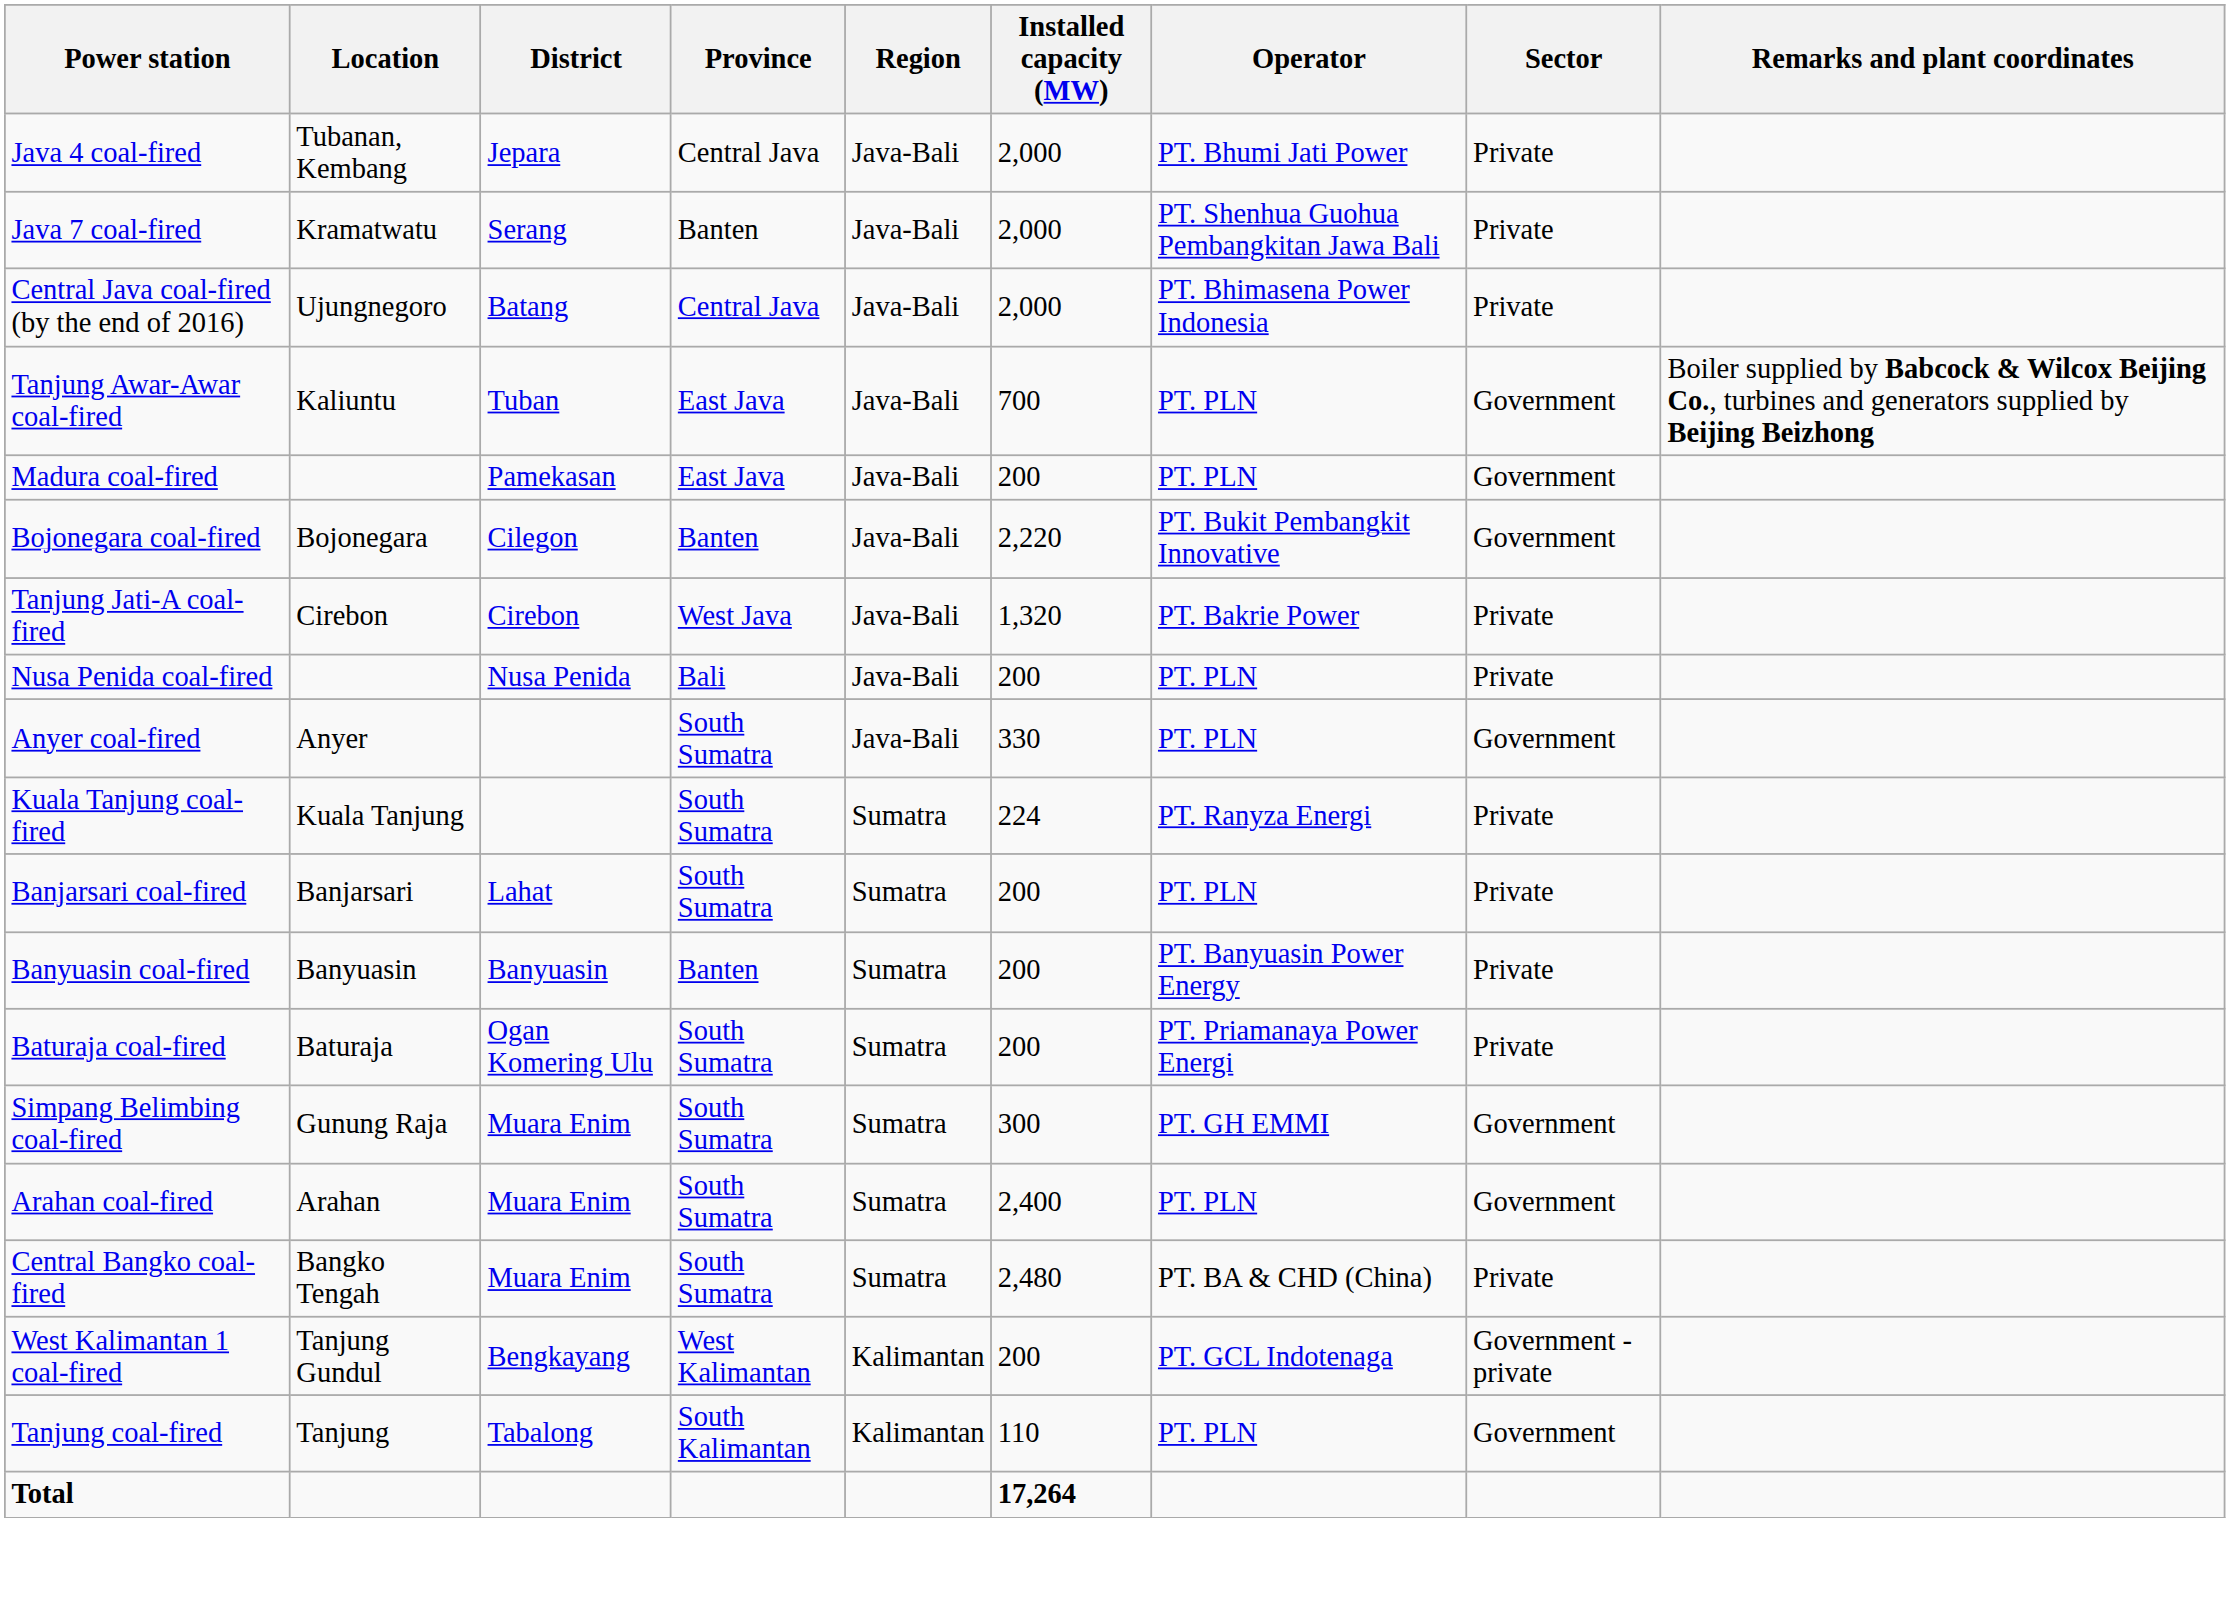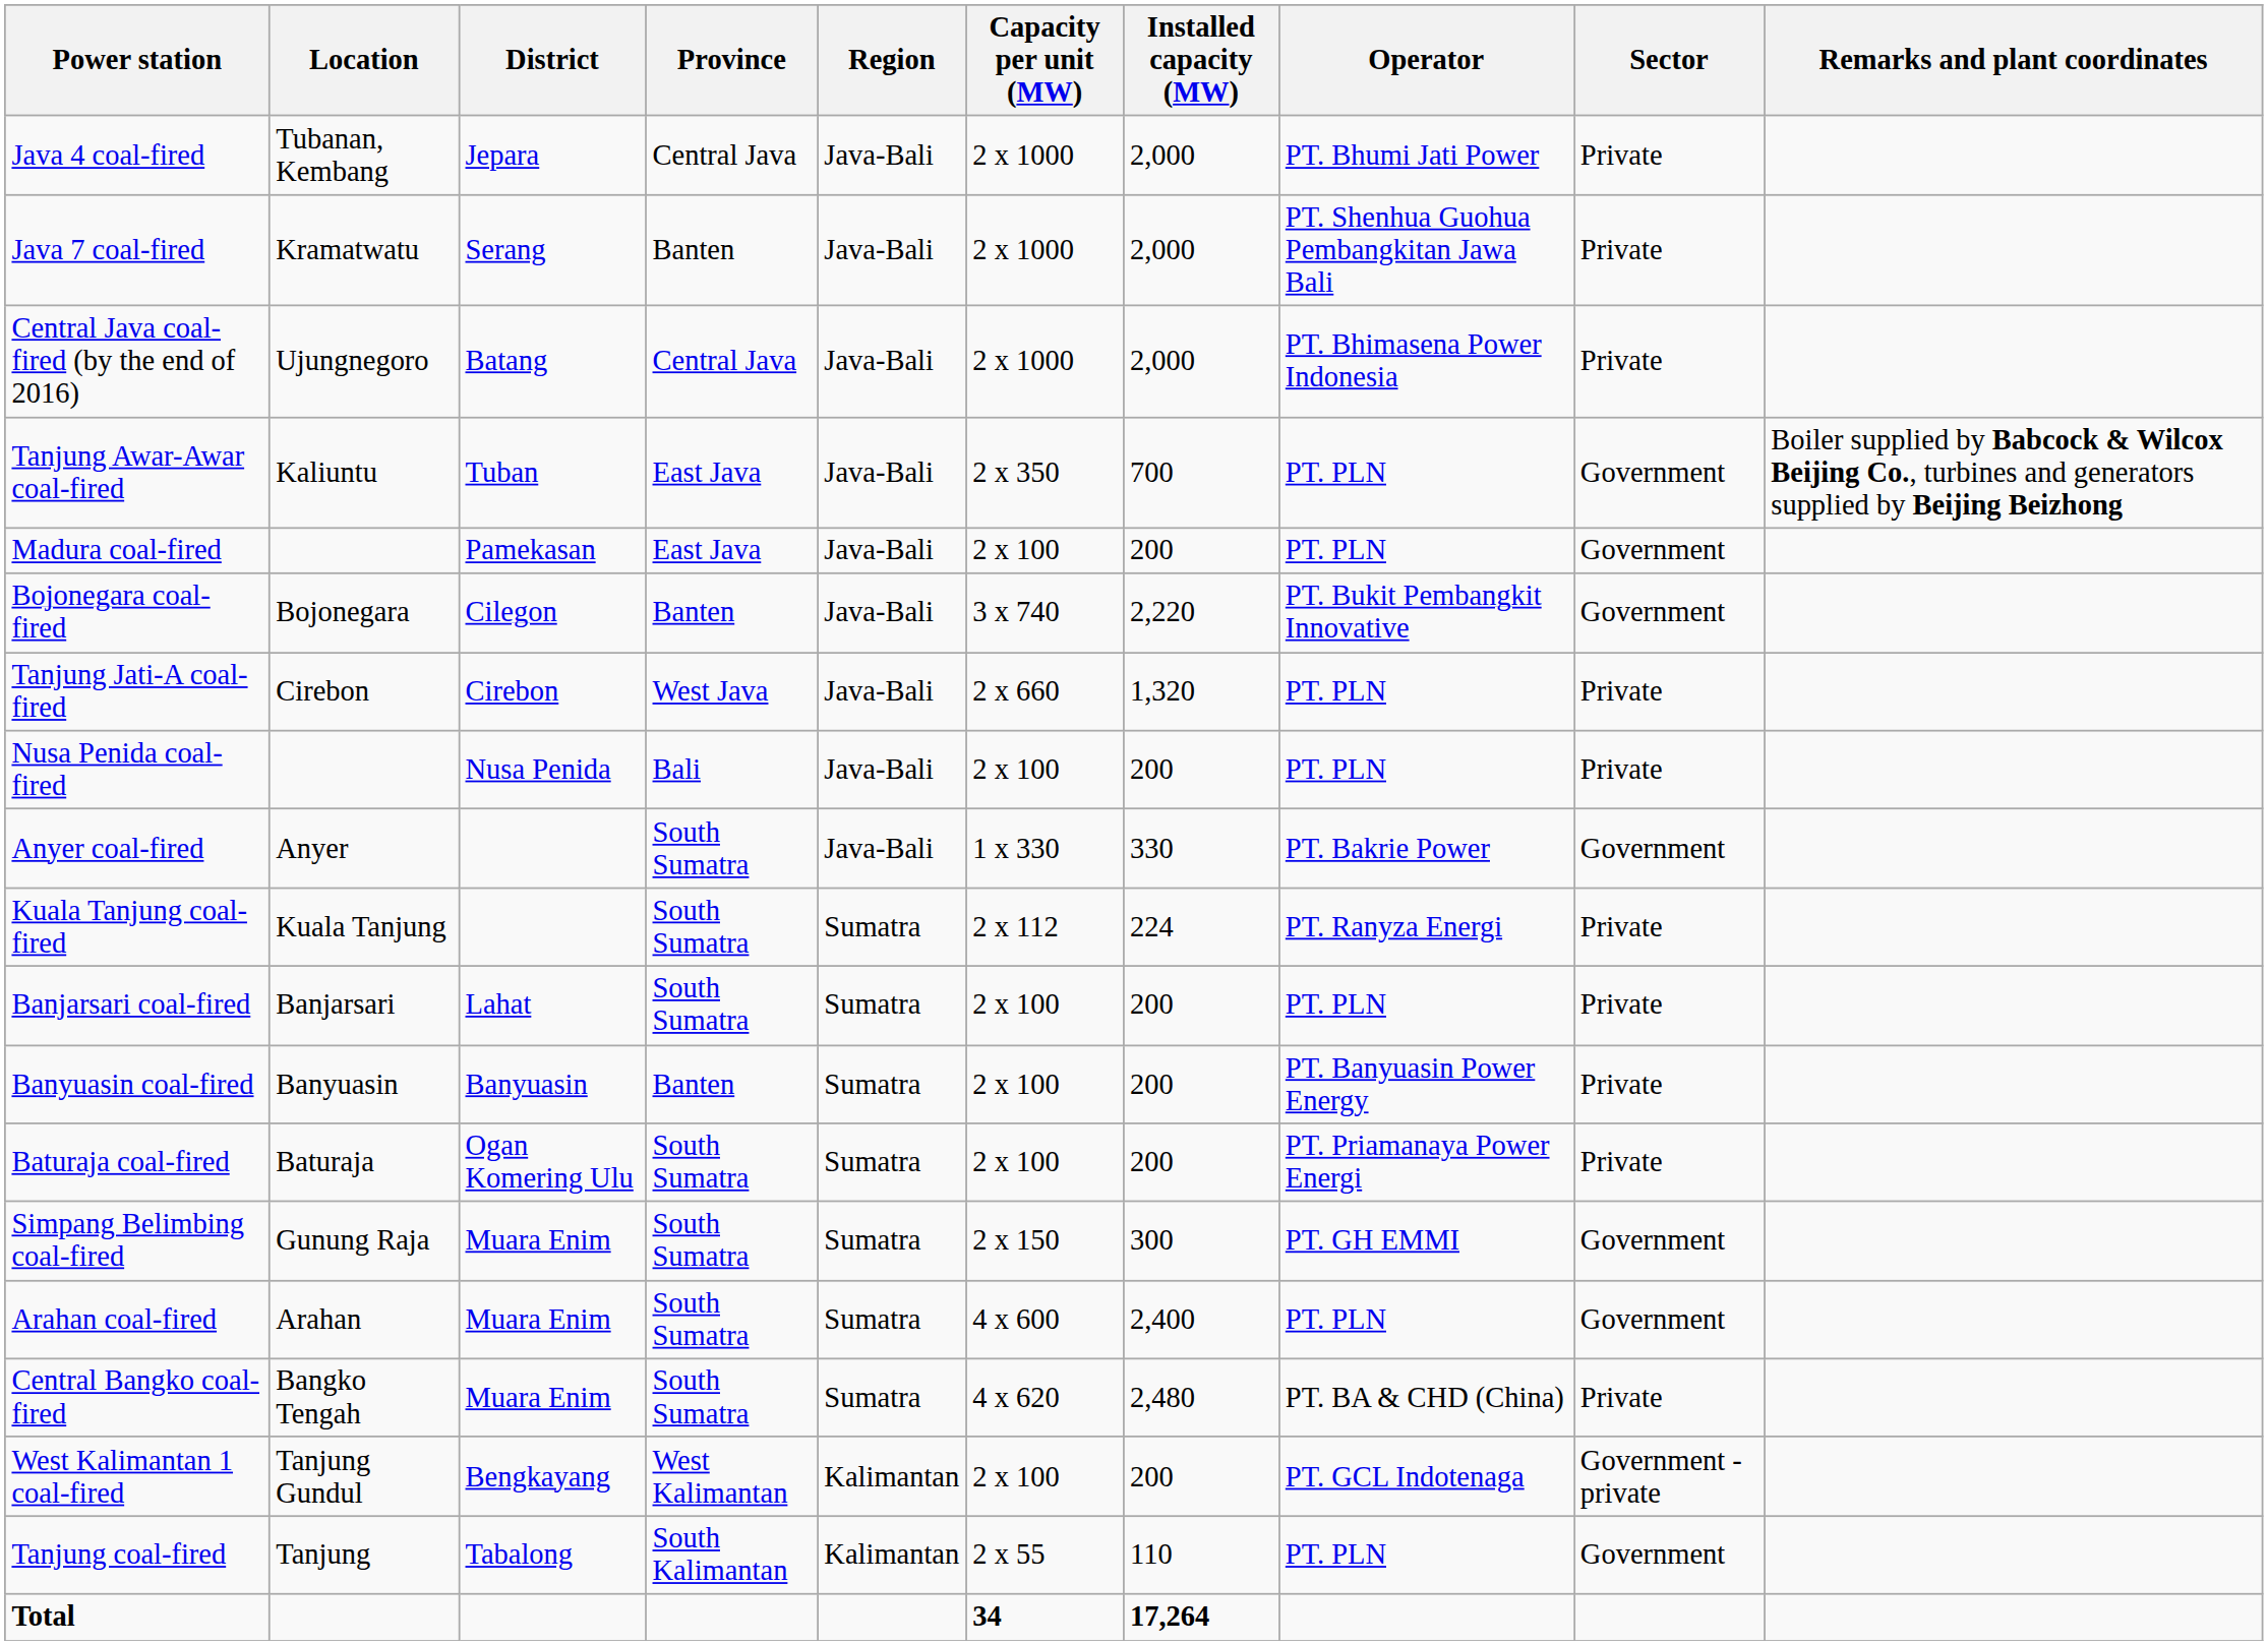 <table class="sortable wikitable">
 <tr>
 <th>Power station</th>
 <th>Location</th>
 <th>District</th>
 <th>Province</th>
 <th>Region</th>
+<th>Capacity per unit<br>(<a href='#'>MW</a>)</th>
 <th>Installed capacity<br> (<a href='#'>MW</a>)</th>
 <th>Operator</th>
 <th>Sector</th>
 <th>Remarks and plant coordinates</th>
 </tr>
 <tr>
 <td><a href='#'>Java 4 coal-fired</a></td>
 <td>Tubanan, Kembang</td>
 <td><a href='#'>Jepara</a></td>
 <td>Central Java</td>
 <td>Java-Bali</td>
+<td>2 x 1000</td>
 <td>2,000</td>
 <td><a href='#'>PT. Bhumi Jati Power</a></td>
 <td>Private</td>
 <td></td>
 </tr>
 <tr>
 <td><a href='#'>Java 7 coal-fired</a></td>
 <td>Kramatwatu</td>
 <td><a href='#'>Serang</a></td>
 <td>Banten</td>
 <td>Java-Bali</td>
+<td>2 x 1000</td>
 <td>2,000</td>
 <td><a href='#'>PT. Shenhua Guohua Pembangkitan Jawa Bali</a></td>
 <td>Private</td>
 <td></td>
 </tr>
 <tr>
 <td><a href='#'>Central Java coal-fired</a> (by the end of 2016)</td>
 <td>Ujungnegoro</td>
 <td><a href='#'>Batang</a></td>
 <td><a href='#'>Central Java</a></td>
 <td>Java-Bali</td>
+<td>2 x 1000</td>
 <td>2,000</td>
 <td><a href='#'>PT. Bhimasena Power Indonesia</a></td>
 <td>Private</td>
 <td></td>
 </tr>
 <tr>
 <td><a href='#'>Tanjung Awar-Awar coal-fired</a></td>
 <td>Kaliuntu</td>
 <td><a href='#'>Tuban</a></td>
 <td><a href='#'>East Java</a></td>
 <td>Java-Bali</td>
+<td>2 x 350</td>
 <td>700</td>
 <td><a href='#'>PT. PLN</a></td>
 <td>Government</td>
 <td>Boiler supplied by <strong>Babcock & Wilcox Beijing Co.</strong>, turbines and generators supplied by <strong>Beijing Beizhong</strong></td>
 </tr>
 <tr>
 <td><a href='#'>Madura coal-fired</a></td>
 <td></td>
 <td><a href='#'>Pamekasan</a></td>
 <td><a href='#'>East Java</a></td>
 <td>Java-Bali</td>
+<td>2 x 100</td>
 <td>200</td>
 <td><a href='#'>PT. PLN</a></td>
 <td>Government</td>
 <td></td>
 </tr>
 <tr>
 <td><a href='#'>Bojonegara coal-fired</a></td>
 <td>Bojonegara</td>
 <td><a href='#'>Cilegon</a></td>
 <td><a href='#'>Banten</a></td>
 <td>Java-Bali</td>
+<td>3 x 740</td>
 <td>2,220</td>
 <td><a href='#'>PT. Bukit Pembangkit Innovative</a></td>
 <td>Government</td>
 <td></td>
 </tr>
 <tr>
 <td><a href='#'>Tanjung Jati-A coal-fired</a></td>
 <td>Cirebon</td>
 <td><a href='#'>Cirebon</a></td>
 <td><a href='#'>West Java</a></td>
 <td>Java-Bali</td>
+<td>2 x 660</td>
 <td>1,320</td>
-<td><a href='#'>PT. Bakrie Power</a></td>
+<td><a href='#'>PT. PLN</a></td>
 <td>Private</td>
 <td></td>
 </tr>
 <tr>
 <td><a href='#'>Nusa Penida coal-fired</a></td>
 <td></td>
 <td><a href='#'>Nusa Penida</a></td>
 <td><a href='#'>Bali</a></td>
 <td>Java-Bali</td>
+<td>2 x 100</td>
 <td>200</td>
 <td><a href='#'>PT. PLN</a></td>
 <td>Private</td>
 <td></td>
 </tr>
 <tr>
 <td><a href='#'>Anyer coal-fired</a></td>
 <td>Anyer</td>
 <td></td>
 <td><a href='#'>South Sumatra</a></td>
 <td>Java-Bali</td>
+<td>1 x 330</td>
 <td>330</td>
-<td><a href='#'>PT. PLN</a></td>
+<td><a href='#'>PT. Bakrie Power</a></td>
 <td>Government</td>
 <td></td>
 </tr>
 <tr>
 <td><a href='#'>Kuala Tanjung coal-fired</a></td>
 <td>Kuala Tanjung</td>
 <td></td>
 <td><a href='#'>South Sumatra</a></td>
 <td>Sumatra</td>
+<td>2 x 112</td>
 <td>224</td>
 <td><a href='#'>PT. Ranyza Energi</a></td>
 <td>Private</td>
 <td></td>
 </tr>
 <tr>
 <td><a href='#'>Banjarsari coal-fired</a></td>
 <td>Banjarsari</td>
 <td><a href='#'>Lahat</a></td>
 <td><a href='#'>South Sumatra</a></td>
 <td>Sumatra</td>
+<td>2 x 100</td>
 <td>200</td>
 <td><a href='#'>PT. PLN</a></td>
 <td>Private</td>
 <td></td>
 </tr>
 <tr>
 <td><a href='#'>Banyuasin coal-fired</a></td>
 <td>Banyuasin</td>
 <td><a href='#'>Banyuasin</a></td>
 <td><a href='#'>Banten</a></td>
 <td>Sumatra</td>
+<td>2 x 100</td>
 <td>200</td>
 <td><a href='#'>PT. Banyuasin Power Energy</a></td>
 <td>Private</td>
 <td></td>
 </tr>
 <tr>
 <td><a href='#'>Baturaja coal-fired</a></td>
 <td>Baturaja</td>
 <td><a href='#'>Ogan Komering Ulu</a></td>
 <td><a href='#'>South Sumatra</a></td>
 <td>Sumatra</td>
+<td>2 x 100</td>
 <td>200</td>
 <td><a href='#'>PT. Priamanaya Power Energi</a></td>
 <td>Private</td>
 <td></td>
 </tr>
 <tr>
 <td><a href='#'>Simpang Belimbing coal-fired</a></td>
 <td>Gunung Raja</td>
 <td><a href='#'>Muara Enim</a></td>
 <td><a href='#'>South Sumatra</a></td>
 <td>Sumatra</td>
+<td>2 x 150</td>
 <td>300</td>
 <td><a href='#'>PT. GH EMMI</a></td>
 <td>Government</td>
 <td></td>
 </tr>
 <tr>
 <td><a href='#'>Arahan coal-fired</a></td>
 <td>Arahan</td>
 <td><a href='#'>Muara Enim</a></td>
 <td><a href='#'>South Sumatra</a></td>
 <td>Sumatra</td>
+<td>4 x 600</td>
 <td>2,400</td>
 <td><a href='#'>PT. PLN</a></td>
 <td>Government</td>
 <td></td>
 </tr>
 <tr>
 <td><a href='#'>Central Bangko coal-fired</a></td>
 <td>Bangko Tengah</td>
 <td><a href='#'>Muara Enim</a></td>
 <td><a href='#'>South Sumatra</a></td>
 <td>Sumatra</td>
+<td>4 x 620</td>
 <td>2,480</td>
 <td>PT. BA & CHD (China)</td>
 <td>Private</td>
 <td></td>
 </tr>
 <tr>
 <td><a href='#'>West Kalimantan 1 coal-fired</a></td>
 <td>Tanjung Gundul</td>
 <td><a href='#'>Bengkayang</a></td>
 <td><a href='#'>West Kalimantan</a></td>
 <td>Kalimantan</td>
+<td>2 x 100</td>
 <td>200</td>
 <td><a href='#'>PT. GCL Indotenaga</a></td>
 <td>Government - private</td>
 <td></td>
 </tr>
 <tr>
 <td><a href='#'>Tanjung coal-fired</a></td>
 <td>Tanjung</td>
 <td><a href='#'>Tabalong</a></td>
 <td><a href='#'>South Kalimantan</a></td>
 <td>Kalimantan</td>
+<td>2 x 55</td>
 <td>110</td>
 <td><a href='#'>PT. PLN</a></td>
 <td>Government</td>
 <td></td>
 </tr>
 <tr>
 <td><strong>Total</strong></td>
 <td></td>
 <td></td>
 <td></td>
 <td></td>
+<td><strong>34</strong></td>
 <td><strong>17,264</strong></td>
 <td></td>
 <td></td>
 <td><strong> </strong></td>
 </tr>
 </table>
